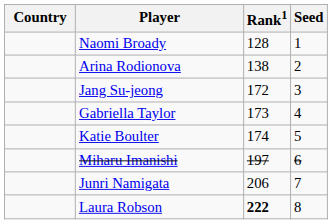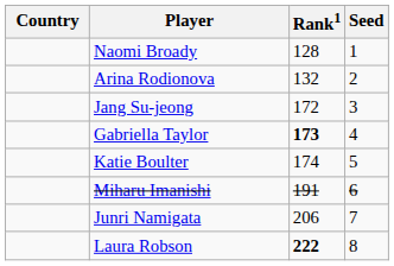 <table class="sortable wikitable">
 <tr>
 <th width="70">Country</th>
 <th width="175">Player</th>
 <th>Rank<sup>1</sup></th>
 <th>Seed</th>
 </tr>
 <tr>
 <td></td>
 <td><a href='#'>Naomi Broady</a></td>
 <td>128</td>
 <td>1</td>
 </tr>
 <tr>
 <td></td>
 <td><a href='#'>Arina Rodionova</a></td>
-<td>138</td>
+<td>132</td>
 <td>2</td>
 </tr>
 <tr>
 <td></td>
 <td><a href='#'>Jang Su-jeong</a></td>
 <td>172</td>
 <td>3</td>
 </tr>
 <tr>
 <td></td>
 <td><a href='#'>Gabriella Taylor</a></td>
-<td>173</td>
+<td><strong>173</strong></td>
 <td>4</td>
 </tr>
 <tr>
 <td></td>
 <td><a href='#'>Katie Boulter</a></td>
 <td>174</td>
 <td>5</td>
 </tr>
 <tr>
 <td><s></s></td>
 <td><s><a href='#'>Miharu Imanishi</a></s></td>
-<td><s>197</s></td>
+<td><s>191</s></td>
 <td><s>6</s></td>
 </tr>
 <tr>
 <td></td>
 <td><a href='#'>Junri Namigata</a></td>
 <td>206</td>
 <td>7</td>
 </tr>
 <tr>
 <td></td>
 <td><a href='#'>Laura Robson</a></td>
 <td><strong>222</strong></td>
 <td>8</td>
 </tr>
 </table>
